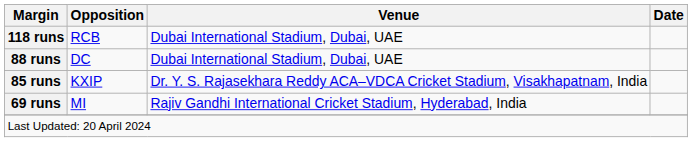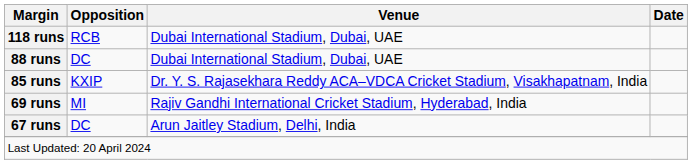 <table class="wikitable">
 <tr>
 <th>Margin</th>
 <th>Opposition</th>
 <th>Venue</th>
 <th>Date</th>
 </tr>
 <tr>
 <th scope=row style=text-align:center;>118 runs</th>
 <td><a href='#'>RCB</a></td>
 <td><a href='#'>Dubai International Stadium</a>, <a href='#'>Dubai</a>, UAE</td>
 <td></td>
 </tr>
 <tr>
 <th scope=row style=text-align:center;>88 runs</th>
 <td><a href='#'>DC</a></td>
 <td><a href='#'>Dubai International Stadium</a>, <a href='#'>Dubai</a>, UAE</td>
 <td></td>
 </tr>
 <tr>
 <th scope=row style=text-align:center;>85 runs</th>
 <td><a href='#'>KXIP</a></td>
 <td><a href='#'>Dr. Y. S. Rajasekhara Reddy ACA–VDCA Cricket Stadium</a>, <a href='#'>Visakhapatnam</a>, India</td>
 <td></td>
 </tr>
 <tr>
 <th scope=row style=text-align:center;>69 runs</th>
 <td><a href='#'>MI</a></td>
 <td><a href='#'>Rajiv Gandhi International Cricket Stadium</a>, <a href='#'>Hyderabad</a>, India</td>
 <td></td>
 </tr>
 <tr>
+<th scope=row style=text-align:center;>67 runs</th>
+<td><a href='#'>DC</a></td>
+<td><a href='#'>Arun Jaitley Stadium</a>, <a href='#'>Delhi</a>, India</td>
+<td></td>
+</tr>
+<tr>
 </tr>
 <tr class=sortbottom>
 <td colspan=4><small>Last Updated: 20 April 2024</small></td>
 </tr>
 </table>
